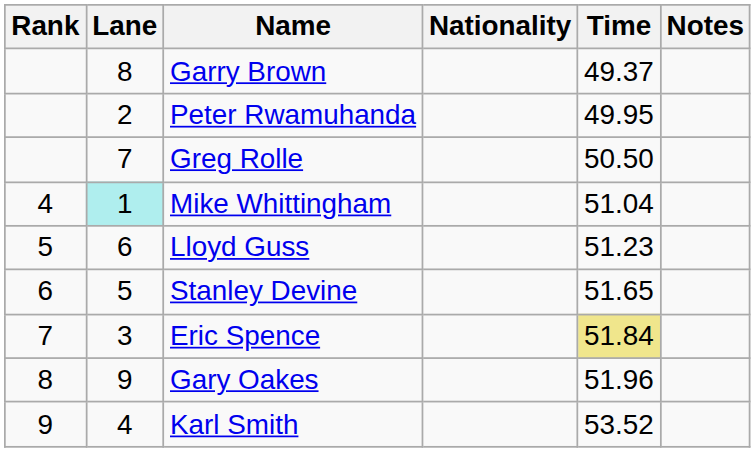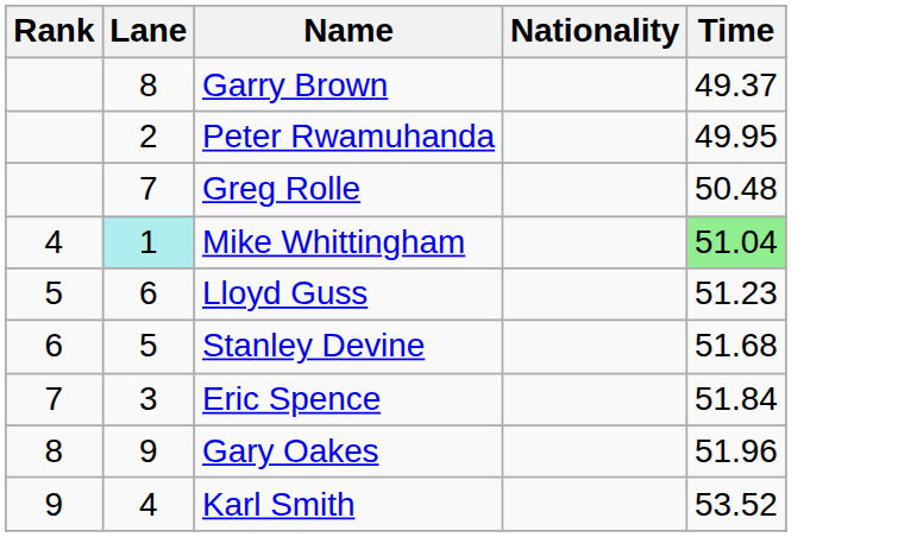 <table class="wikitable sortable" style=" text-align:center">
 <tr>
 <th>Rank</th>
 <th>Lane</th>
 <th>Name</th>
 <th>Nationality</th>
 <th>Time</th>
-<th>Notes</th>
 </tr>
 <tr>
 <td></td>
 <td>8</td>
 <td align=left><a href='#'>Garry Brown</a></td>
 <td align=left></td>
 <td>49.37</td>
-<td></td>
 </tr>
 <tr>
 <td></td>
 <td>2</td>
 <td align=left><a href='#'>Peter Rwamuhanda</a></td>
 <td align=left></td>
 <td>49.95</td>
-<td></td>
 </tr>
 <tr>
 <td></td>
 <td>7</td>
 <td align=left><a href='#'>Greg Rolle</a></td>
 <td align=left></td>
-<td>50.50</td>
-<td></td>
+<td>50.48</td>
 </tr>
 <tr>
 <td>4</td>
 <td style="background: paleturquoise;">1</td>
 <td align=left><a href='#'>Mike Whittingham</a></td>
 <td align=left></td>
-<td>51.04</td>
-<td></td>
+<td style="background: lightgreen;">51.04</td>
 </tr>
 <tr>
 <td>5</td>
 <td>6</td>
 <td align=left><a href='#'>Lloyd Guss</a></td>
 <td align=left></td>
 <td>51.23</td>
-<td></td>
 </tr>
 <tr>
 <td>6</td>
 <td>5</td>
 <td align=left><a href='#'>Stanley Devine</a></td>
 <td align=left></td>
-<td>51.65</td>
-<td></td>
+<td>51.68</td>
 </tr>
 <tr>
 <td>7</td>
 <td>3</td>
 <td align=left><a href='#'>Eric Spence</a></td>
 <td align=left></td>
-<td style="background: khaki;">51.84</td>
-<td></td>
+<td>51.84</td>
 </tr>
 <tr>
 <td>8</td>
 <td>9</td>
 <td align=left><a href='#'>Gary Oakes</a></td>
 <td align=left></td>
 <td>51.96</td>
-<td></td>
 </tr>
 <tr>
 <td>9</td>
 <td>4</td>
 <td align=left><a href='#'>Karl Smith</a></td>
 <td align=left></td>
 <td>53.52</td>
-<td></td>
 </tr>
 </table>
